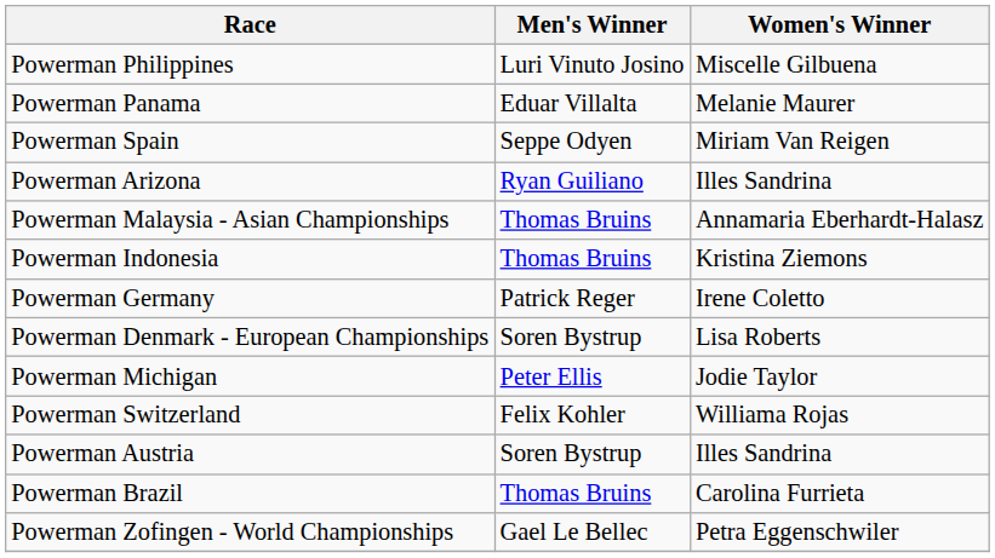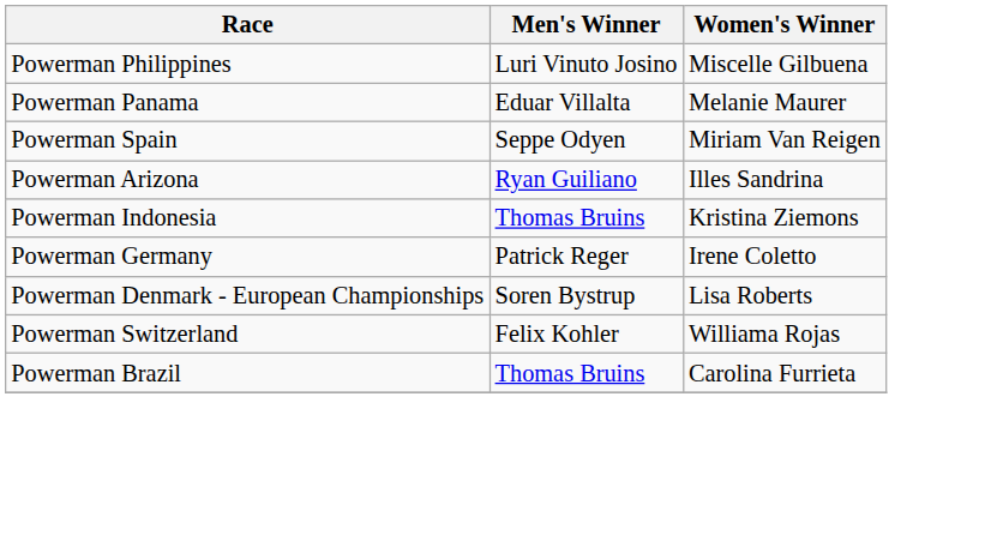 <table class="wikitable">
 <tr>
 <th>Race</th>
 <th>Men's Winner</th>
 <th>Women's Winner</th>
 </tr>
 <tr>
 <td> Powerman Philippines</td>
 <td> Luri Vinuto Josino</td>
 <td> Miscelle Gilbuena</td>
 </tr>
 <tr>
 <td> Powerman Panama</td>
 <td> Eduar Villalta</td>
 <td> Melanie Maurer</td>
 </tr>
 <tr>
 <td> Powerman Spain</td>
 <td> Seppe Odyen</td>
 <td> Miriam Van Reigen</td>
 </tr>
 <tr>
 <td> Powerman Arizona</td>
 <td> <a href='#'>Ryan Guiliano</a></td>
 <td> Illes Sandrina</td>
 </tr>
 <tr>
-<td> Powerman Malaysia - Asian Championships</td>
-<td> <a href='#'>Thomas Bruins</a></td>
-<td> Annamaria Eberhardt-Halasz</td>
-</tr>
-<tr>
 <td> Powerman Indonesia</td>
 <td> <a href='#'>Thomas Bruins</a></td>
 <td> Kristina Ziemons</td>
 </tr>
 <tr>
 <td> Powerman Germany</td>
 <td> Patrick Reger</td>
 <td> Irene Coletto</td>
 </tr>
 <tr>
 <td>  Powerman Denmark - European Championships</td>
 <td> Soren Bystrup</td>
 <td> Lisa Roberts</td>
 </tr>
 <tr>
-<td> Powerman Michigan</td>
-<td> <a href='#'>Peter Ellis</a></td>
-<td> Jodie Taylor</td>
-</tr>
-<tr>
 <td>   Powerman Switzerland</td>
 <td> Felix Kohler</td>
 <td> Williama Rojas</td>
-</tr>
-<tr>
-<td>   Powerman Austria</td>
-<td> Soren Bystrup</td>
-<td> Illes Sandrina</td>
 </tr>
 <tr>
 <td>   Powerman Brazil</td>
 <td> <a href='#'>Thomas Bruins</a></td>
 <td> Carolina Furrieta</td>
 </tr>
 <tr>
-<td>   Powerman Zofingen - World Championships</td>
-<td> Gael Le Bellec</td>
-<td> Petra Eggenschwiler</td>
-</tr>
-<tr>
 </tr>
 </table>
